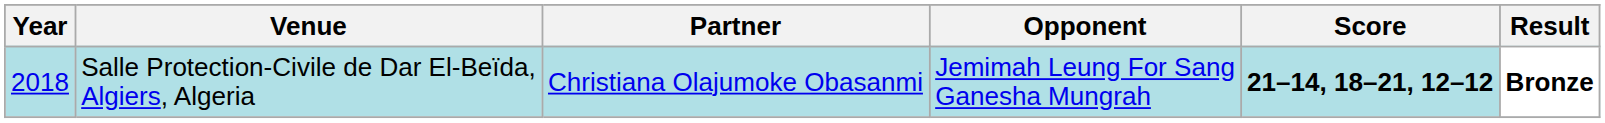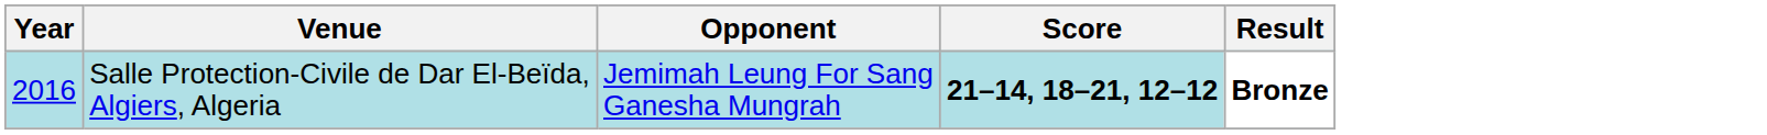 <table class="sortable wikitable" style="font-size: 90%;">
 <tr>
 <th>Year</th>
 <th>Venue</th>
-<th>Partner</th>
 <th>Opponent</th>
 <th>Score</th>
 <th>Result</th>
 </tr>
 <tr style="background:#B0E0E6">
-<td align="center"><a href='#'>2018</a></td>
+<td align="center"><a href='#'>2016</a></td>
 <td align="left">Salle Protection-Civile de Dar El-Beïda,<br><a href='#'>Algiers</a>, Algeria</td>
-<td align="left"> <a href='#'>Christiana Olajumoke Obasanmi</a></td>
 <td align="left"> <a href='#'>Jemimah Leung For Sang</a><br> <a href='#'>Ganesha Mungrah</a></td>
 <td align="left"><strong>21–14, 18–21, 12–12</strong></td>
 <td style="text-align:left; background:white"> <strong>Bronze</strong></td>
 </tr>
 </table>
